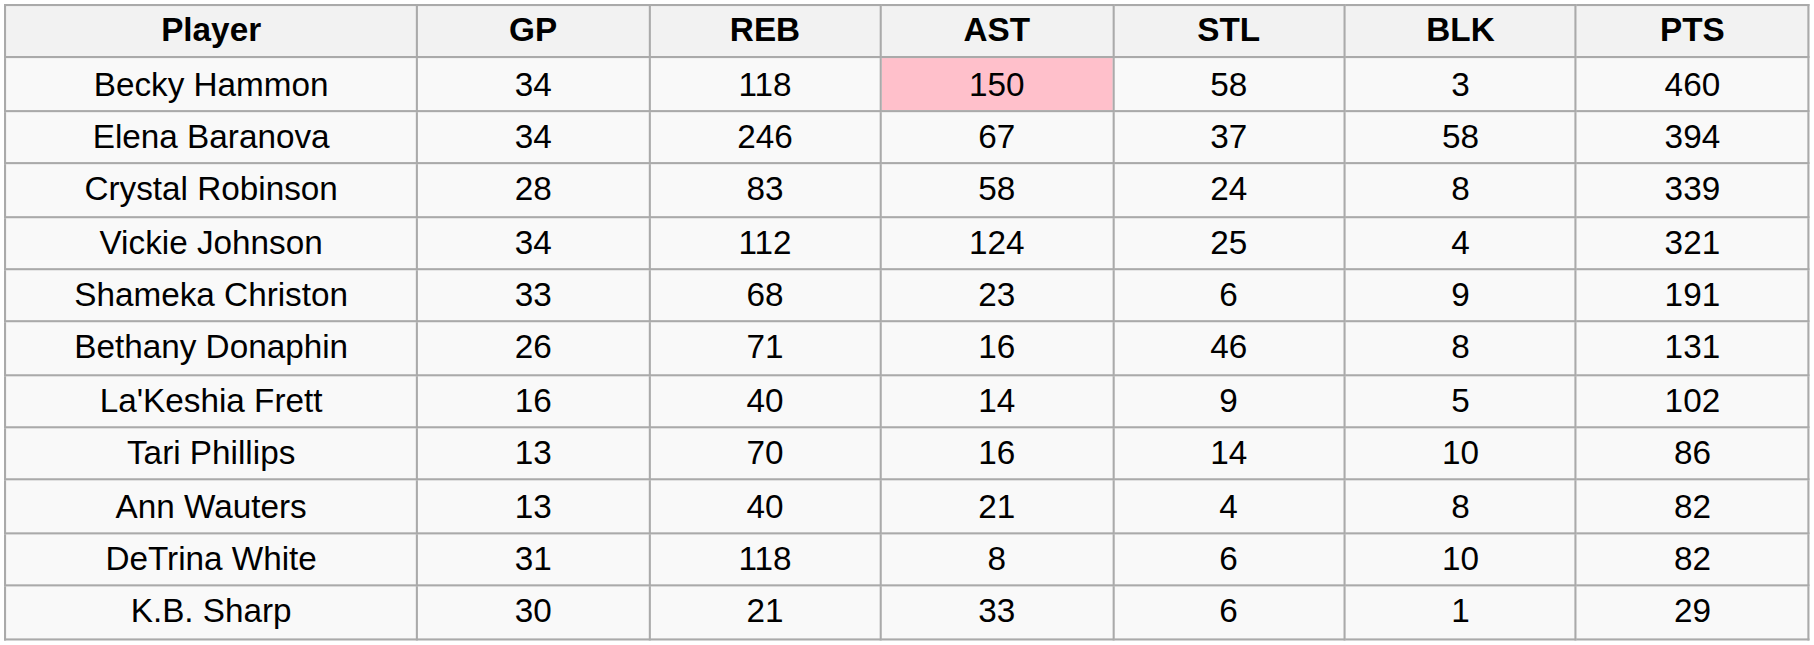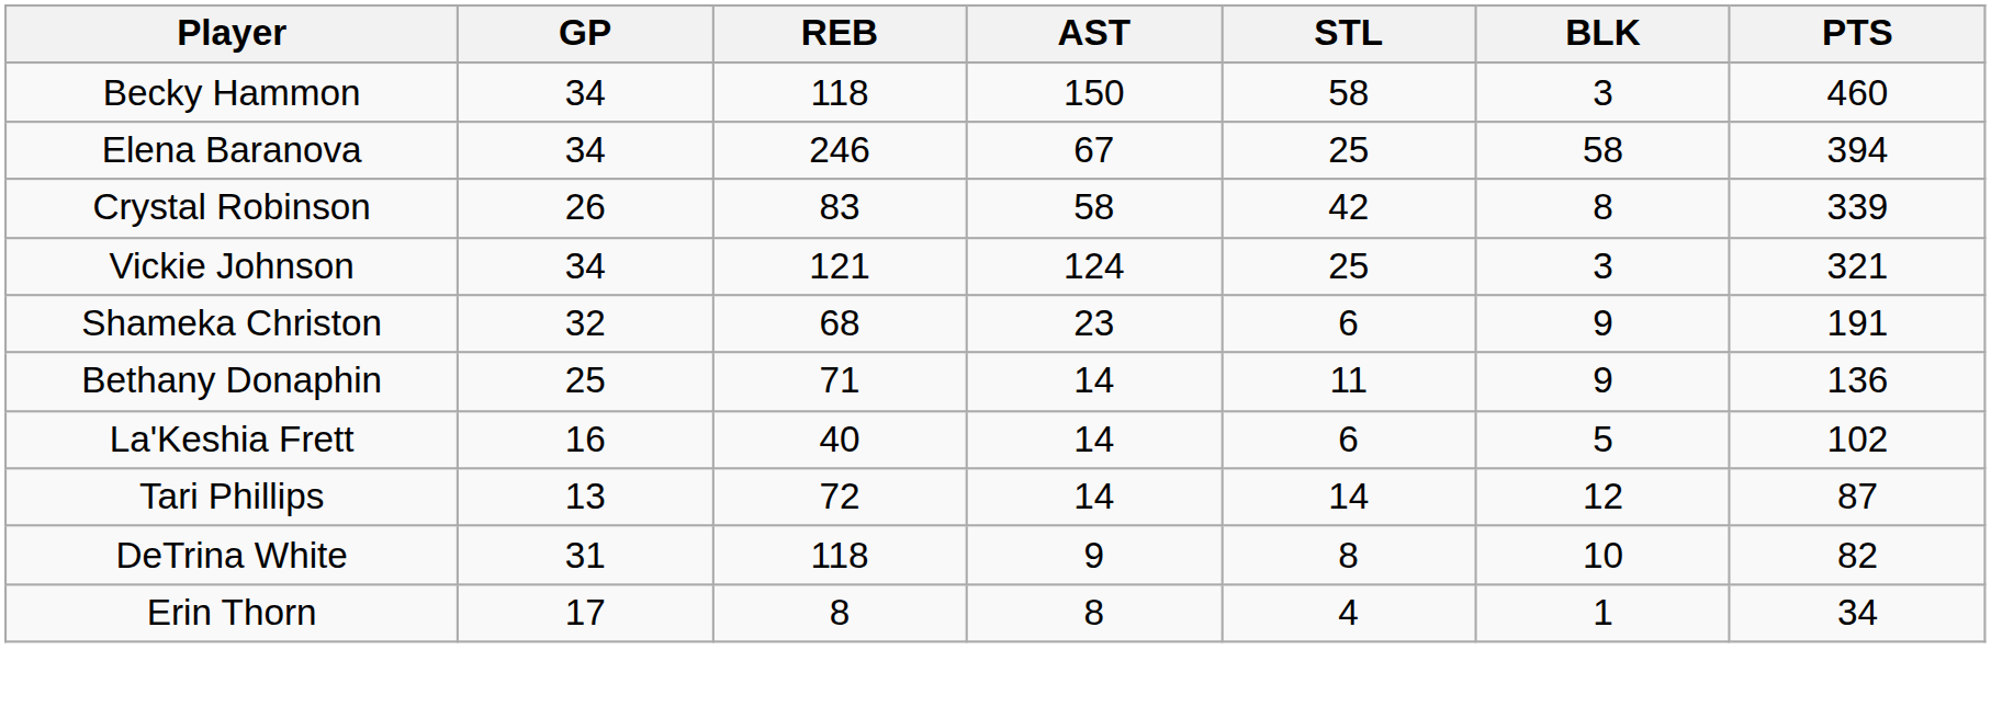 <table class="wikitable sortable">
 <tr>
 <th bgcolor="#DDDDFF" width="16%">Player</th>
 <th bgcolor="#DDDDFF" width="9%">GP</th>
 <th bgcolor="#DDDDFF" width="9%">REB</th>
 <th bgcolor="#DDDDFF" width="9%">AST</th>
 <th bgcolor="#DDDDFF" width="9%">STL</th>
 <th bgcolor="#DDDDFF" width="9%">BLK</th>
 <th bgcolor="#DDDDFF" width="9%">PTS</th>
 </tr>
 <tr align="center">
 <td>Becky Hammon</td>
 <td>34</td>
 <td>118</td>
-<td style="background: pink;">150</td>
+<td>150</td>
 <td>58</td>
 <td>3</td>
 <td>460</td>
 </tr>
 <tr align="center">
 <td>Elena Baranova</td>
 <td>34</td>
 <td>246</td>
 <td>67</td>
-<td>37</td>
+<td>25</td>
 <td>58</td>
 <td>394</td>
 </tr>
 <tr align="center">
 <td>Crystal Robinson</td>
-<td>28</td>
+<td>26</td>
 <td>83</td>
 <td>58</td>
-<td>24</td>
+<td>42</td>
 <td>8</td>
 <td>339</td>
 </tr>
 <tr align="center">
 <td>Vickie Johnson</td>
 <td>34</td>
-<td>112</td>
+<td>121</td>
 <td>124</td>
 <td>25</td>
-<td>4</td>
+<td>3</td>
 <td>321</td>
 </tr>
 <tr align="center">
 <td>Shameka Christon</td>
-<td>33</td>
+<td>32</td>
 <td>68</td>
 <td>23</td>
 <td>6</td>
 <td>9</td>
 <td>191</td>
 </tr>
 <tr align="center">
 <td>Bethany Donaphin</td>
-<td>26</td>
+<td>25</td>
 <td>71</td>
-<td>16</td>
-<td>46</td>
-<td>8</td>
-<td>131</td>
+<td>14</td>
+<td>11</td>
+<td>9</td>
+<td>136</td>
 </tr>
 <tr align="center">
 <td>La'Keshia Frett</td>
 <td>16</td>
 <td>40</td>
 <td>14</td>
-<td>9</td>
+<td>6</td>
 <td>5</td>
 <td>102</td>
 </tr>
 <tr align="center">
 <td>Tari Phillips</td>
 <td>13</td>
-<td>70</td>
-<td>16</td>
+<td>72</td>
 <td>14</td>
-<td>10</td>
-<td>86</td>
-</tr>
-<tr align="center">
-<td>Ann Wauters</td>
-<td>13</td>
-<td>40</td>
-<td>21</td>
-<td>4</td>
-<td>8</td>
-<td>82</td>
+<td>14</td>
+<td>12</td>
+<td>87</td>
 </tr>
 <tr align="center">
 <td>DeTrina White</td>
 <td>31</td>
 <td>118</td>
+<td>9</td>
 <td>8</td>
-<td>6</td>
 <td>10</td>
 <td>82</td>
 </tr>
 <tr align="center">
-<td>K.B. Sharp</td>
-<td>30</td>
-<td>21</td>
-<td>33</td>
-<td>6</td>
+<td>Erin Thorn</td>
+<td>17</td>
+<td>8</td>
+<td>8</td>
+<td>4</td>
 <td>1</td>
-<td>29</td>
+<td>34</td>
 </tr>
 </table>
